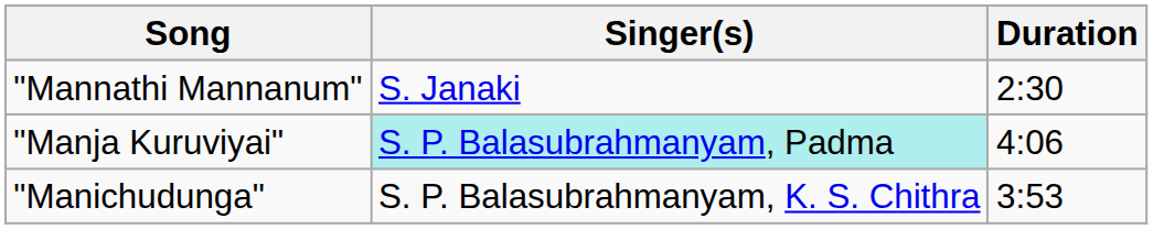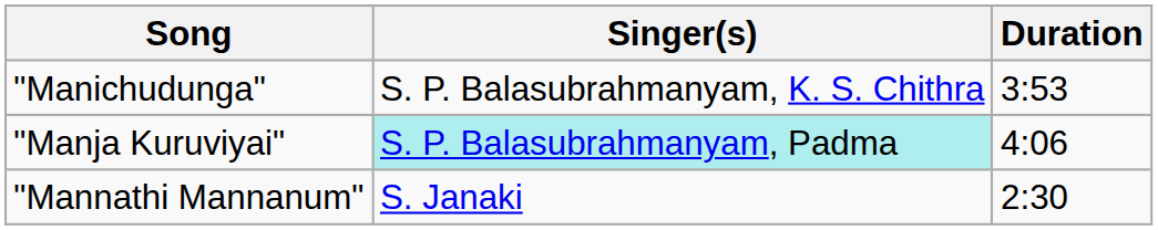 <table class="wikitable" style="font-size:95%;">
 <tr>
 <th>Song</th>
 <th>Singer(s)</th>
 <th>Duration</th>
 </tr>
 <tr>
-<td>"Mannathi Mannanum"</td>
-<td><a href='#'>S. Janaki</a></td>
-<td>2:30</td>
+<td>"Manichudunga"</td>
+<td>S. P. Balasubrahmanyam, <a href='#'>K. S. Chithra</a></td>
+<td>3:53</td>
 </tr>
 <tr>
 <td>"Manja Kuruviyai"</td>
 <td style="background: paleturquoise;"><a href='#'>S. P. Balasubrahmanyam</a>, Padma</td>
 <td>4:06</td>
 </tr>
 <tr>
-<td>"Manichudunga"</td>
-<td>S. P. Balasubrahmanyam, <a href='#'>K. S. Chithra</a></td>
-<td>3:53</td>
+<td>"Mannathi Mannanum"</td>
+<td><a href='#'>S. Janaki</a></td>
+<td>2:30</td>
 </tr>
 </table>
